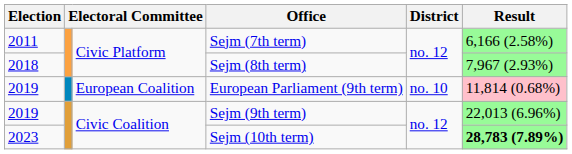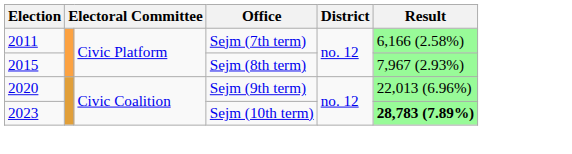 <table class="wikitable unsortable" align="center">
 <tr>
 <th>Election</th>
 <th colspan=2>Electoral Committee</th>
 <th>Office</th>
 <th>District</th>
 <th>Result</th>
 </tr>
 <tr>
 <td><a href='#'>2011</a></td>
 <td rowspan="2" style="background-color: #FCA241;"></td>
 <td rowspan="2"><a href='#'>Civic Platform</a></td>
 <td><a href='#'>Sejm (7th term)</a></td>
 <td rowspan="2"><a href='#'>no. 12</a></td>
 <td style="background:palegreen;">6,166 (2.58%)</td>
 </tr>
 <tr>
-<td><a href='#'>2018</a></td>
+<td><a href='#'>2015</a></td>
 <td><a href='#'>Sejm (8th term)</a></td>
 <td style="background:palegreen;">7,967 (2.93%)</td>
 </tr>
 <tr>
-<td><a href='#'>2019</a></td>
-<td rowspan="1" style="background-color: #0087BD;"></td>
-<td rowspan="1"><a href='#'>European Coalition</a></td>
-<td><a href='#'>European Parliament (9th term)</a></td>
-<td rowspan="1"><a href='#'>no. 10</a></td>
-<td style="background:pink;">11,814 (0.68%)</td>
-</tr>
-<tr>
-<td><a href='#'>2019</a></td>
+<td><a href='#'>2020</a></td>
 <td rowspan="2" style="background-color: #E19F39;"></td>
 <td rowspan="2"><a href='#'>Civic Coalition</a></td>
 <td><a href='#'>Sejm (9th term)</a></td>
 <td rowspan="2"><a href='#'>no. 12</a></td>
 <td style="background:palegreen;">22,013 (6.96%)</td>
 </tr>
 <tr>
 <td><a href='#'>2023</a></td>
 <td><a href='#'>Sejm (10th term)</a></td>
 <td style="background:palegreen;"><strong>28,783 (7.89%)</strong></td>
 </tr>
 </table>
